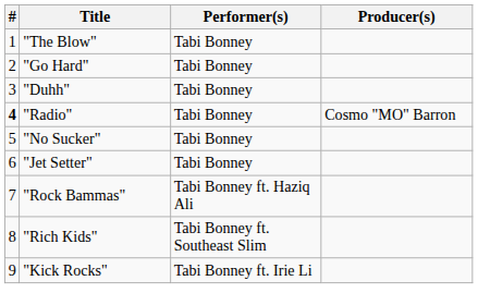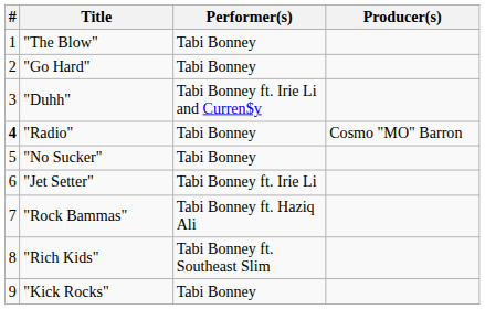 <table class="wikitable">
 <tr>
 <th align="center">#</th>
 <th align="center" width="150">Title</th>
 <th align="center" width="150">Performer(s)</th>
 <th align="center" width="150">Producer(s)</th>
 </tr>
 <tr>
 <td>1</td>
 <td>"The Blow"</td>
 <td>Tabi Bonney</td>
 <td></td>
 </tr>
 <tr>
 <td>2</td>
 <td>"Go Hard"</td>
 <td>Tabi Bonney</td>
 <td></td>
 </tr>
 <tr>
 <td>3</td>
 <td>"Duhh"</td>
-<td>Tabi Bonney</td>
+<td>Tabi Bonney ft. Irie Li and <a href='#'>Curren$y</a></td>
 <td></td>
 </tr>
 <tr>
 <td><strong>4</strong></td>
 <td>"Radio"</td>
 <td>Tabi Bonney</td>
 <td>Cosmo "MO" Barron</td>
 </tr>
 <tr>
 <td>5</td>
 <td>"No Sucker"</td>
 <td>Tabi Bonney</td>
 <td></td>
 </tr>
 <tr>
 <td>6</td>
 <td>"Jet Setter"</td>
-<td>Tabi Bonney</td>
+<td>Tabi Bonney ft. Irie Li</td>
 <td></td>
 </tr>
 <tr>
 <td>7</td>
 <td>"Rock Bammas"</td>
 <td>Tabi Bonney ft. Haziq Ali</td>
 <td></td>
 </tr>
 <tr>
 <td>8</td>
 <td>"Rich Kids"</td>
 <td>Tabi Bonney ft. Southeast Slim</td>
 <td></td>
 </tr>
 <tr>
 <td>9</td>
 <td>"Kick Rocks"</td>
-<td>Tabi Bonney ft. Irie Li</td>
+<td>Tabi Bonney</td>
 </tr>
 </table>
